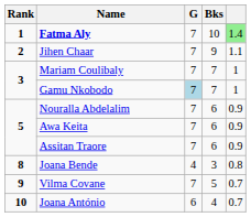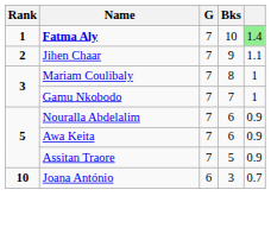 <table class="wikitable" style="font-size:90%;">
 <tr>
 <th width=10px>Rank</th>
 <th width=180px>Name</th>
 <th width=15px>G</th>
 <th width=10px>Bks</th>
 <th width=10px></th>
 </tr>
 <tr align=center>
 <td><strong>1</strong></td>
 <td align=left> <strong><a href='#'>Fatma Aly</a></strong></td>
 <td>7</td>
 <td>10</td>
 <td style="background: lightgreen;">1.4</td>
 </tr>
 <tr align=center>
 <td><strong>2</strong></td>
 <td align=left> <a href='#'>Jihen Chaar</a></td>
 <td>7</td>
 <td>9</td>
 <td>1.1</td>
 </tr>
 <tr align=center>
 <td rowspan=2><strong>3</strong></td>
 <td align=left> <a href='#'>Mariam Coulibaly</a></td>
 <td>7</td>
-<td>7</td>
+<td>8</td>
 <td>1</td>
 </tr>
 <tr align=center>
 <td align=left> <a href='#'>Gamu Nkobodo</a></td>
-<td style="background: lightblue;">7</td>
+<td>7</td>
 <td>7</td>
 <td>1</td>
 </tr>
 <tr align=center>
 <td rowspan=3><strong>5</strong></td>
 <td align=left> <a href='#'>Nouralla Abdelalim</a></td>
 <td>7</td>
 <td>6</td>
 <td>0.9</td>
 </tr>
 <tr align=center>
 <td align=left> <a href='#'>Awa Keita</a></td>
 <td>7</td>
 <td>6</td>
 <td>0.9</td>
 </tr>
 <tr align=center>
 <td align=left> <a href='#'>Assitan Traore</a></td>
 <td>7</td>
-<td>6</td>
+<td>5</td>
 <td>0.9</td>
-</tr>
-<tr align=center>
-<td><strong>8</strong></td>
-<td align=left> <a href='#'>Joana Bende</a></td>
-<td>4</td>
-<td>3</td>
-<td>0.8</td>
-</tr>
-<tr align=center>
-<td><strong>9</strong></td>
-<td align=left> <a href='#'>Vilma Covane</a></td>
-<td>7</td>
-<td>5</td>
-<td>0.7</td>
 </tr>
 <tr align=center>
 <td><strong>10</strong></td>
 <td align=left> <a href='#'>Joana António</a></td>
 <td>6</td>
-<td>4</td>
+<td>3</td>
 <td>0.7</td>
 </tr>
 </table>
